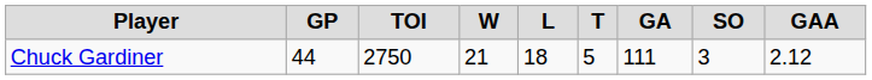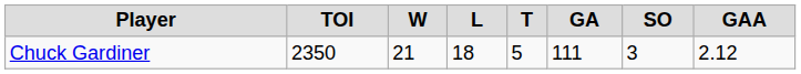 <table class="wikitable" width="50%">
 <tr align="center"  bgcolor="#dddddd">
 <td><strong>Player</strong></td>
-<td><strong>GP</strong></td>
 <td><strong>TOI</strong></td>
 <td><strong>W</strong></td>
 <td><strong>L</strong></td>
 <td><strong>T</strong></td>
 <td><strong>GA</strong></td>
 <td><strong>SO</strong></td>
 <td><strong>GAA</strong></td>
 </tr>
 <tr>
 <td><a href='#'>Chuck Gardiner</a></td>
-<td>44</td>
-<td>2750</td>
+<td>2350</td>
 <td>21</td>
 <td>18</td>
 <td>5</td>
 <td>111</td>
 <td>3</td>
 <td>2.12</td>
 </tr>
 </table>
